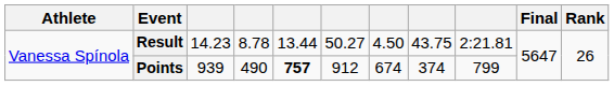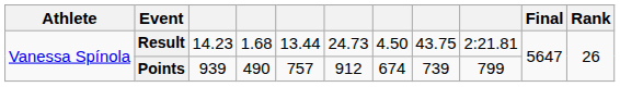 <table class="wikitable" style="font-size:90%">
 <tr>
 <th>Athlete</th>
 <th>Event</th>
 <th></th>
 <th></th>
 <th></th>
 <th></th>
 <th></th>
 <th></th>
 <th></th>
 <th>Final</th>
 <th>Rank</th>
 </tr>
 <tr style=text-align:center>
 <td rowspan=2 style=text-align:left><a href='#'>Vanessa Spínola</a></td>
 <th style="font-size:95%">Result</th>
 <td>14.23</td>
-<td>8.78</td>
+<td>1.68</td>
 <td>13.44</td>
-<td>50.27</td>
+<td>24.73</td>
 <td>4.50</td>
 <td>43.75</td>
 <td>2:21.81</td>
 <td rowspan=2>5647</td>
 <td rowspan=2>26</td>
 </tr>
 <tr style=text-align:center>
 <th style="font-size:95%">Points</th>
 <td>939</td>
 <td>490</td>
-<td><strong>757</strong></td>
+<td>757</td>
 <td>912</td>
 <td>674</td>
-<td>374</td>
+<td>739</td>
 <td>799</td>
 </tr>
 </table>
